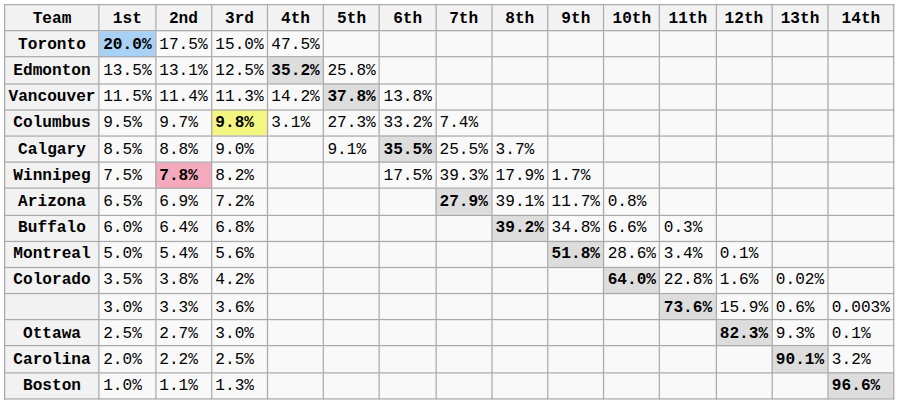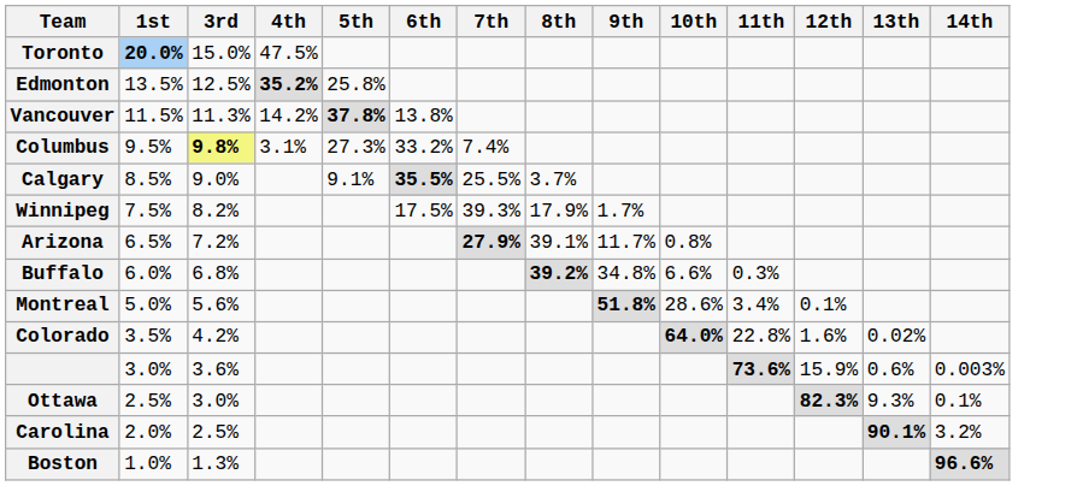 <table class="wikitable">
 <tr>
 <th>Team</th>
 <th>1st</th>
-<th>2nd</th>
 <th>3rd</th>
 <th>4th</th>
 <th>5th</th>
 <th>6th</th>
 <th>7th</th>
 <th>8th</th>
 <th>9th</th>
 <th>10th</th>
 <th>11th</th>
 <th>12th</th>
 <th>13th</th>
 <th>14th</th>
 </tr>
 <tr>
 <th>Toronto</th>
 <td style="background:#A9D0F5;"><strong>20.0%</strong></td>
-<td>17.5%</td>
 <td>15.0%</td>
 <td>47.5%</td>
 <td></td>
 <td></td>
 <td></td>
 <td></td>
 <td></td>
 <td></td>
 <td></td>
 <td></td>
 <td></td>
 <td></td>
 </tr>
 <tr>
 <th>Edmonton</th>
 <td>13.5%</td>
-<td>13.1%</td>
 <td>12.5%</td>
 <td style="background:#DDDDDD;"><strong>35.2%</strong></td>
 <td>25.8%</td>
 <td></td>
 <td></td>
 <td></td>
 <td></td>
 <td></td>
 <td></td>
 <td></td>
 <td></td>
 <td></td>
 </tr>
 <tr>
 <th>Vancouver</th>
 <td>11.5%</td>
-<td>11.4%</td>
 <td>11.3%</td>
 <td>14.2%</td>
 <td style="background:#DDDDDD;"><strong>37.8%</strong></td>
 <td>13.8%</td>
 <td></td>
 <td></td>
 <td></td>
 <td></td>
 <td></td>
 <td></td>
 <td></td>
 <td></td>
 </tr>
 <tr>
 <th>Columbus</th>
 <td>9.5%</td>
-<td>9.7%</td>
 <td style="background:#F3F781;"><strong>9.8%</strong></td>
 <td>3.1%</td>
 <td>27.3%</td>
 <td>33.2%</td>
 <td>7.4%</td>
 <td></td>
 <td></td>
 <td></td>
 <td></td>
 <td></td>
 <td></td>
 <td></td>
 </tr>
 <tr>
 <th>Calgary</th>
 <td>8.5%</td>
-<td>8.8%</td>
 <td>9.0%</td>
 <td></td>
 <td>9.1%</td>
 <td style="background:#DDDDDD;"><strong>35.5%</strong></td>
 <td>25.5%</td>
 <td>3.7%</td>
 <td></td>
 <td></td>
 <td></td>
 <td></td>
 <td></td>
 <td></td>
 </tr>
 <tr>
 <th>Winnipeg</th>
 <td>7.5%</td>
-<td style="background:#F5A9BC;"><strong>7.8%</strong></td>
 <td>8.2%</td>
 <td></td>
 <td></td>
 <td>17.5%</td>
 <td>39.3%</td>
 <td>17.9%</td>
 <td>1.7%</td>
 <td></td>
 <td></td>
 <td></td>
 <td></td>
 <td></td>
 </tr>
 <tr>
 <th>Arizona</th>
 <td>6.5%</td>
-<td>6.9%</td>
 <td>7.2%</td>
 <td></td>
 <td></td>
 <td></td>
 <td style="background:#DDDDDD;"><strong>27.9%</strong></td>
 <td>39.1%</td>
 <td>11.7%</td>
 <td>0.8%</td>
 <td></td>
 <td></td>
 <td></td>
 <td></td>
 </tr>
 <tr>
 <th>Buffalo</th>
 <td>6.0%</td>
-<td>6.4%</td>
 <td>6.8%</td>
 <td></td>
 <td></td>
 <td></td>
 <td></td>
 <td style="background:#DDDDDD;"><strong>39.2%</strong></td>
 <td>34.8%</td>
 <td>6.6%</td>
 <td>0.3%</td>
 <td></td>
 <td></td>
 <td></td>
 </tr>
 <tr>
 <th>Montreal</th>
 <td>5.0%</td>
-<td>5.4%</td>
 <td>5.6%</td>
 <td></td>
 <td></td>
 <td></td>
 <td></td>
 <td></td>
 <td style="background:#DDDDDD;"><strong>51.8%</strong></td>
 <td>28.6%</td>
 <td>3.4%</td>
 <td>0.1%</td>
 <td></td>
 <td></td>
 </tr>
 <tr>
 <th>Colorado</th>
 <td>3.5%</td>
-<td>3.8%</td>
 <td>4.2%</td>
 <td></td>
 <td></td>
 <td></td>
 <td></td>
 <td></td>
 <td></td>
 <td style="background:#DDDDDD;"><strong>64.0%</strong></td>
 <td>22.8%</td>
 <td>1.6%</td>
 <td>0.02%</td>
 <td></td>
 </tr>
 <tr>
 <th></th>
 <td>3.0%</td>
-<td>3.3%</td>
 <td>3.6%</td>
 <td></td>
 <td></td>
 <td></td>
 <td></td>
 <td></td>
 <td></td>
 <td></td>
 <td style="background:#DDDDDD;"><strong>73.6%</strong></td>
 <td>15.9%</td>
 <td>0.6%</td>
 <td>0.003%</td>
 </tr>
 <tr>
 <th>Ottawa</th>
 <td>2.5%</td>
-<td>2.7%</td>
 <td>3.0%</td>
 <td></td>
 <td></td>
 <td></td>
 <td></td>
 <td></td>
 <td></td>
 <td></td>
 <td></td>
 <td style="background:#DDDDDD;"><strong>82.3%</strong></td>
 <td>9.3%</td>
 <td>0.1%</td>
 </tr>
 <tr>
 <th>Carolina</th>
 <td>2.0%</td>
-<td>2.2%</td>
 <td>2.5%</td>
 <td></td>
 <td></td>
 <td></td>
 <td></td>
 <td></td>
 <td></td>
 <td></td>
 <td></td>
 <td></td>
 <td style="background:#DDDDDD;"><strong>90.1%</strong></td>
 <td>3.2%</td>
 </tr>
 <tr>
 <th>Boston</th>
 <td>1.0%</td>
-<td>1.1%</td>
 <td>1.3%</td>
 <td></td>
 <td></td>
 <td></td>
 <td></td>
 <td></td>
 <td></td>
 <td></td>
 <td></td>
 <td></td>
 <td></td>
 <td style="background:#DDDDDD;"><strong>96.6%</strong></td>
 </tr>
 </table>
